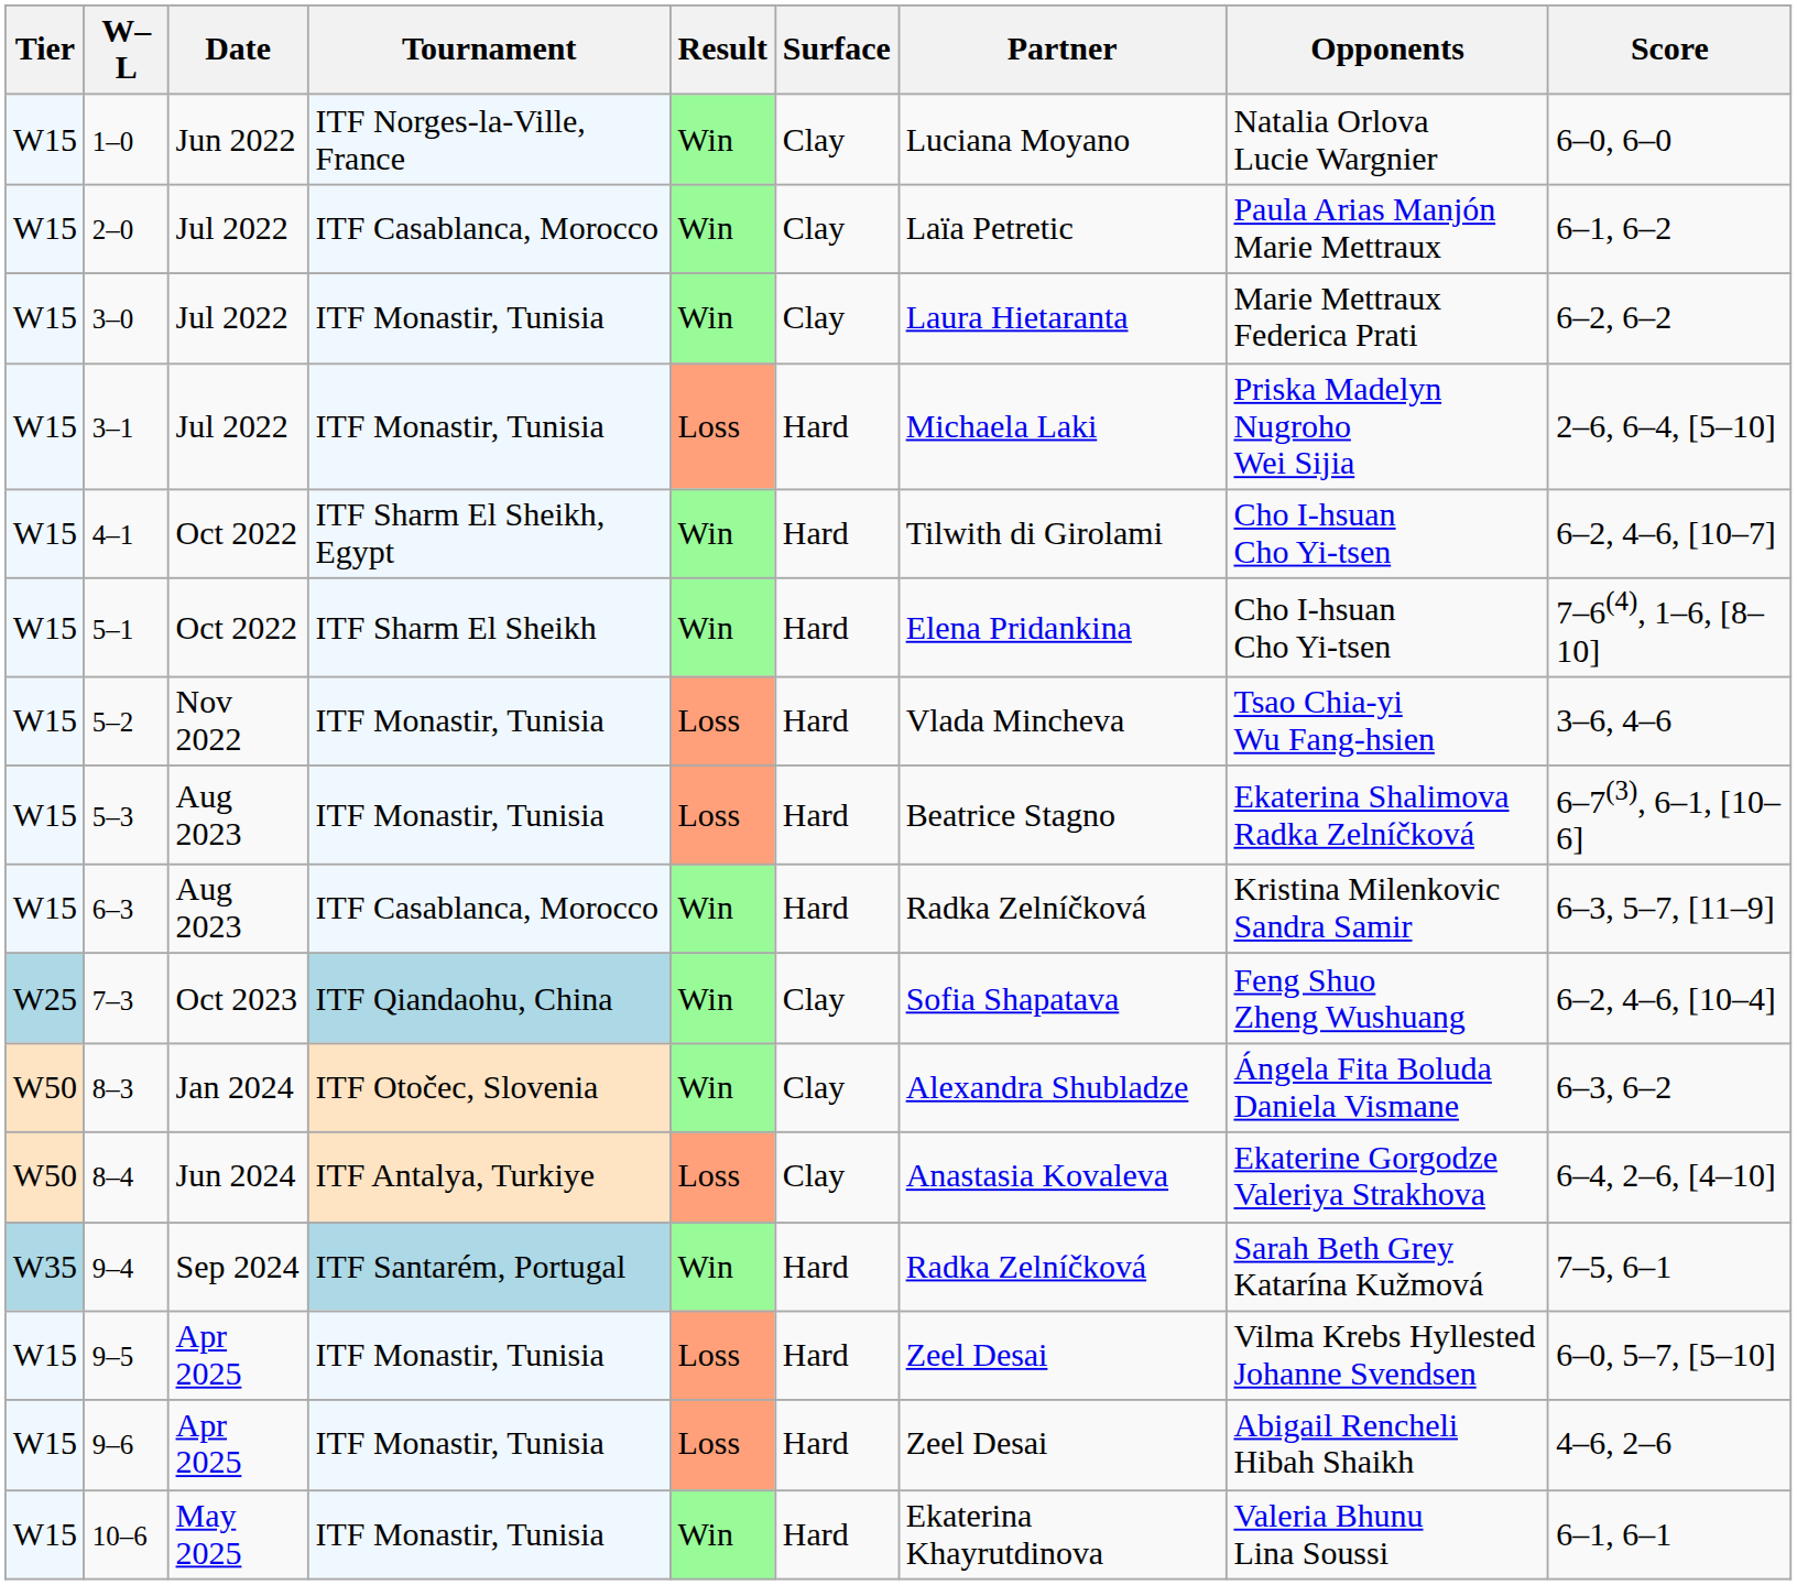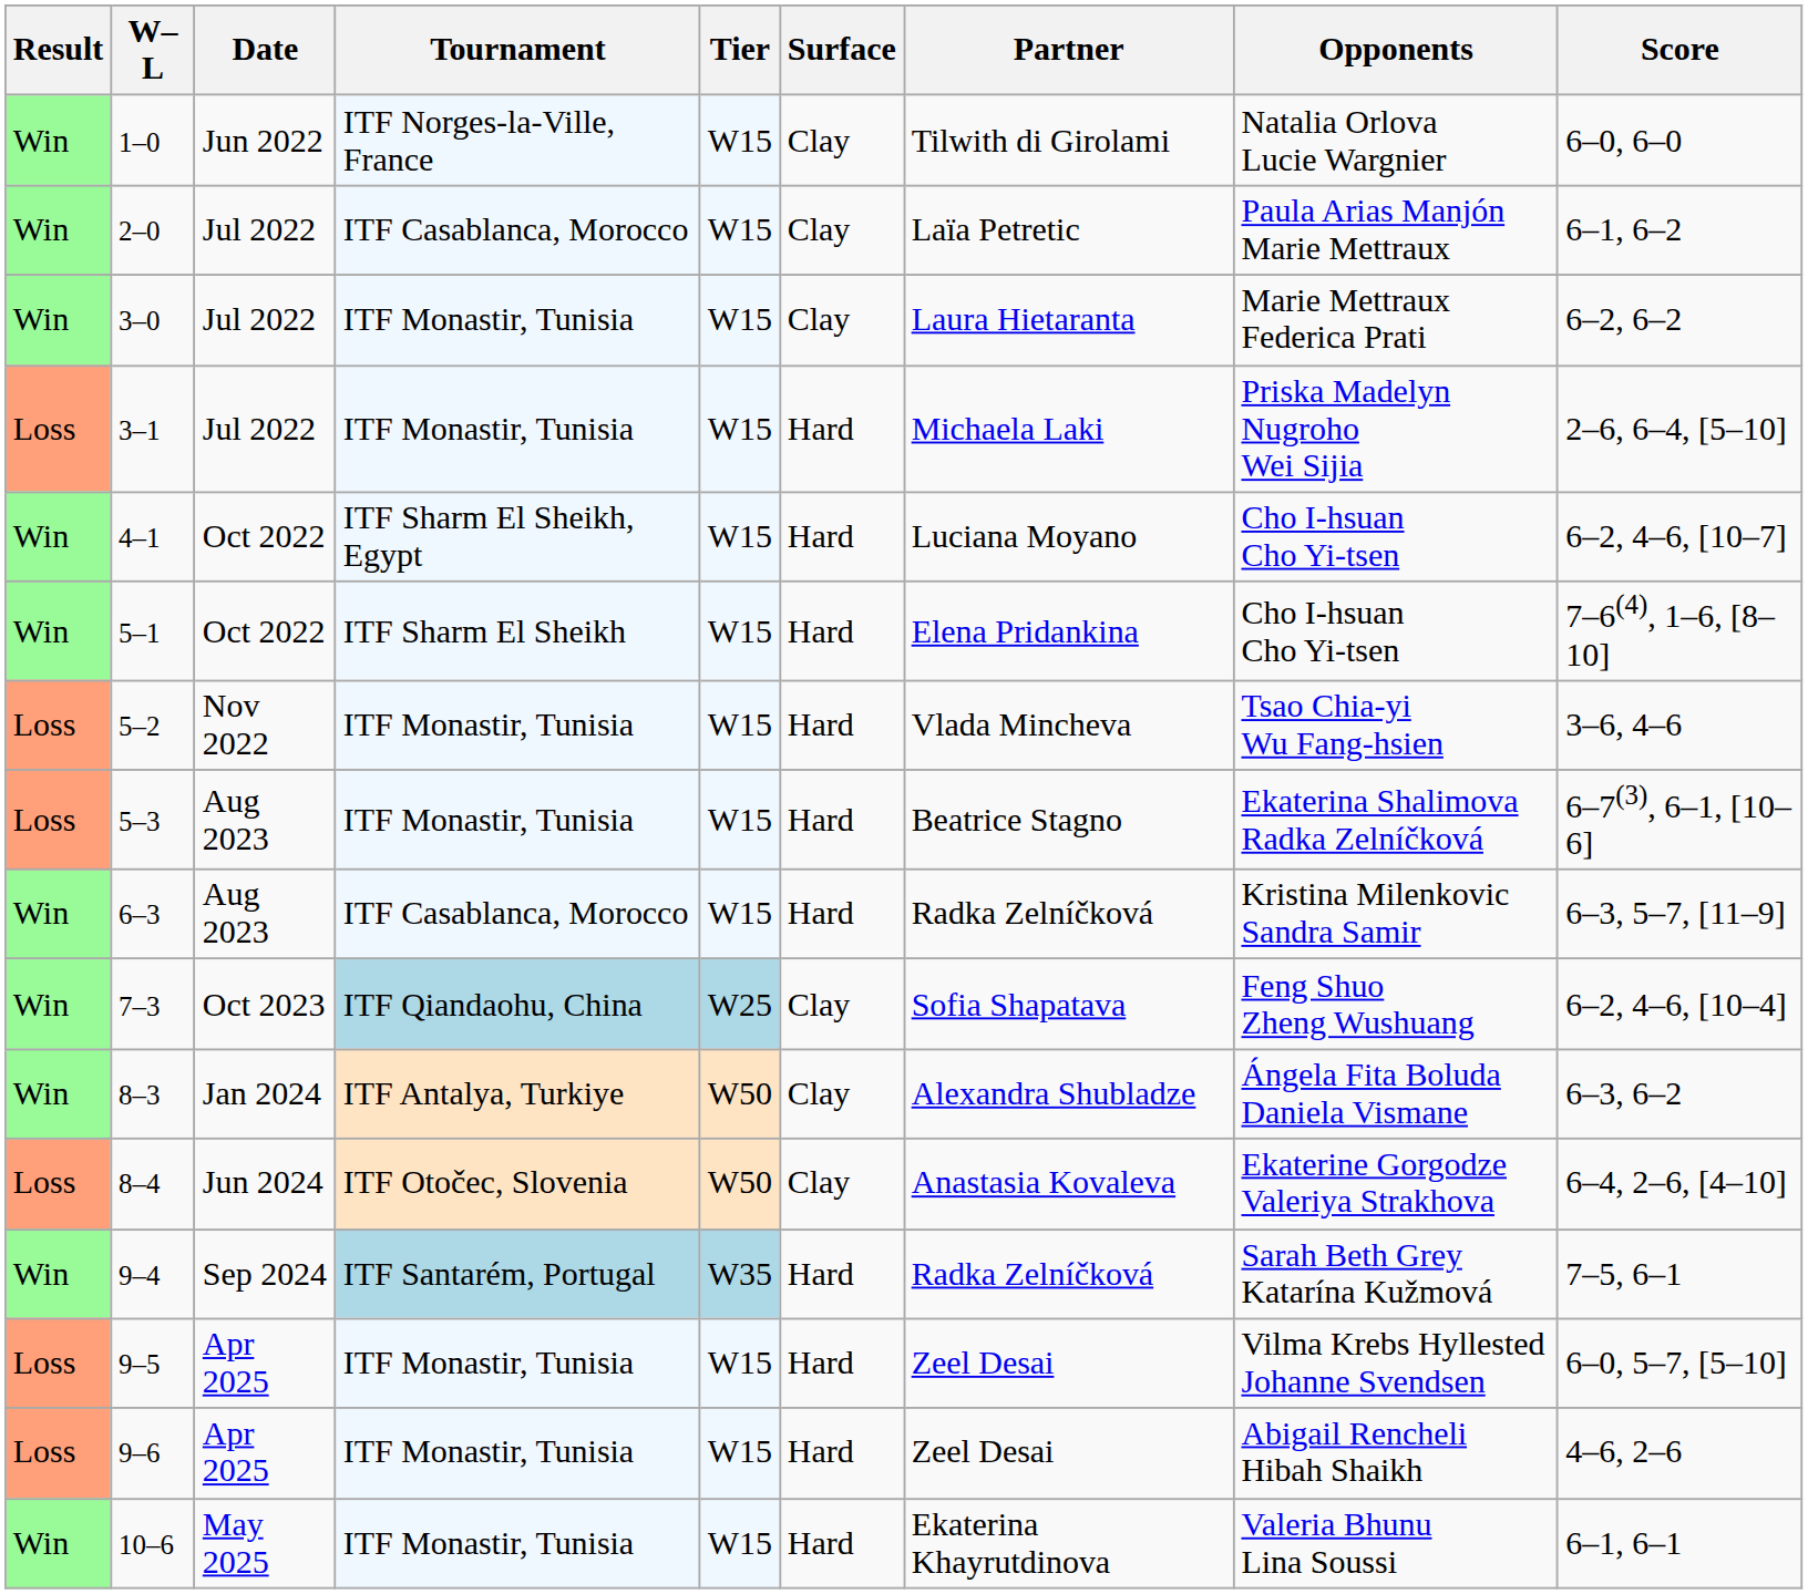 <table class="wikitable sortable">
 <tr>
-<th>Tier</th>
+<th>Result</th>
 <th class="unsortable">W–L</th>
 <th>Date</th>
 <th>Tournament</th>
-<th>Result</th>
+<th>Tier</th>
 <th>Surface</th>
 <th>Partner</th>
 <th>Opponents</th>
 <th class="unsortable">Score</th>
 </tr>
 <tr>
-<td bgcolor="f0f8ff">W15</td>
+<td bgcolor="98FB98">Win</td>
 <td><small>1–0</small></td>
 <td>Jun 2022</td>
 <td bgcolor="f0f8ff">ITF Norges-la-Ville, France</td>
-<td bgcolor="98FB98">Win</td>
+<td bgcolor="f0f8ff">W15</td>
 <td>Clay</td>
-<td> Luciana Moyano</td>
+<td> Tilwith di Girolami</td>
 <td> Natalia Orlova <br>  Lucie Wargnier</td>
 <td>6–0, 6–0</td>
 </tr>
 <tr>
-<td bgcolor="f0f8ff">W15</td>
+<td bgcolor="98FB98">Win</td>
 <td><small>2–0</small></td>
 <td>Jul 2022</td>
 <td bgcolor="f0f8ff">ITF Casablanca, Morocco</td>
-<td bgcolor="98FB98">Win</td>
+<td bgcolor="f0f8ff">W15</td>
 <td>Clay</td>
 <td> Laïa Petretic</td>
 <td> <a href='#'>Paula Arias Manjón</a> <br>  Marie Mettraux</td>
 <td>6–1, 6–2</td>
 </tr>
 <tr>
-<td bgcolor="f0f8ff">W15</td>
+<td bgcolor="98FB98">Win</td>
 <td><small>3–0</small></td>
 <td>Jul 2022</td>
 <td bgcolor="f0f8ff">ITF Monastir, Tunisia</td>
-<td bgcolor="98FB98">Win</td>
+<td bgcolor="f0f8ff">W15</td>
 <td>Clay</td>
 <td> <a href='#'>Laura Hietaranta</a></td>
 <td> Marie Mettraux <br>  Federica Prati</td>
 <td>6–2, 6–2</td>
 </tr>
 <tr>
-<td bgcolor="f0f8ff">W15</td>
+<td bgcolor="ffa07a">Loss</td>
 <td><small>3–1</small></td>
 <td>Jul 2022</td>
 <td bgcolor="f0f8ff">ITF Monastir, Tunisia</td>
-<td bgcolor="ffa07a">Loss</td>
+<td bgcolor="f0f8ff">W15</td>
 <td>Hard</td>
 <td> <a href='#'>Michaela Laki</a></td>
 <td> <a href='#'>Priska Madelyn Nugroho</a> <br>  <a href='#'>Wei Sijia</a></td>
 <td>2–6, 6–4, [5–10]</td>
 </tr>
 <tr>
-<td bgcolor="f0f8ff">W15</td>
+<td bgcolor="98FB98">Win</td>
 <td><small>4–1</small></td>
 <td>Oct 2022</td>
 <td bgcolor="f0f8ff">ITF Sharm El Sheikh, Egypt</td>
-<td bgcolor="98FB98">Win</td>
+<td bgcolor="f0f8ff">W15</td>
 <td>Hard</td>
-<td> Tilwith di Girolami</td>
+<td> Luciana Moyano</td>
 <td> <a href='#'>Cho I-hsuan</a> <br>  <a href='#'>Cho Yi-tsen</a></td>
 <td>6–2, 4–6, [10–7]</td>
 </tr>
 <tr>
-<td bgcolor="f0f8ff">W15</td>
+<td bgcolor="98FB98">Win</td>
 <td><small>5–1</small></td>
 <td>Oct 2022</td>
 <td bgcolor="f0f8ff">ITF Sharm El Sheikh</td>
-<td bgcolor="98FB98">Win</td>
+<td bgcolor="f0f8ff">W15</td>
 <td>Hard</td>
 <td> <a href='#'>Elena Pridankina</a></td>
 <td> Cho I-hsuan <br>  Cho Yi-tsen</td>
 <td>7–6<sup>(4)</sup>, 1–6, [8–10]</td>
 </tr>
 <tr>
-<td bgcolor="f0f8ff">W15</td>
+<td bgcolor="ffa07a">Loss</td>
 <td><small>5–2</small></td>
 <td>Nov 2022</td>
 <td bgcolor="f0f8ff">ITF Monastir, Tunisia</td>
-<td bgcolor="ffa07a">Loss</td>
+<td bgcolor="f0f8ff">W15</td>
 <td>Hard</td>
 <td> Vlada Mincheva</td>
 <td> <a href='#'>Tsao Chia-yi</a> <br>  <a href='#'>Wu Fang-hsien</a></td>
 <td>3–6, 4–6</td>
 </tr>
 <tr>
-<td bgcolor="f0f8ff">W15</td>
+<td bgcolor="ffa07a">Loss</td>
 <td><small>5–3</small></td>
 <td>Aug 2023</td>
 <td bgcolor="f0f8ff">ITF Monastir, Tunisia</td>
-<td bgcolor="ffa07a">Loss</td>
+<td bgcolor="f0f8ff">W15</td>
 <td>Hard</td>
 <td> Beatrice Stagno</td>
 <td> <a href='#'>Ekaterina Shalimova</a> <br>  <a href='#'>Radka Zelníčková</a></td>
 <td>6–7<sup>(3)</sup>, 6–1, [10–6]</td>
 </tr>
 <tr>
-<td bgcolor="f0f8ff">W15</td>
+<td bgcolor="98FB98">Win</td>
 <td><small>6–3</small></td>
 <td>Aug 2023</td>
 <td bgcolor="f0f8ff">ITF Casablanca, Morocco</td>
-<td bgcolor="98FB98">Win</td>
+<td bgcolor="f0f8ff">W15</td>
 <td>Hard</td>
 <td> Radka Zelníčková</td>
 <td> Kristina Milenkovic <br>  <a href='#'>Sandra Samir</a></td>
 <td>6–3, 5–7, [11–9]</td>
 </tr>
 <tr>
-<td style="background:lightblue;">W25</td>
+<td style="background:#98fb98;">Win</td>
 <td><small>7–3</small></td>
 <td>Oct 2023</td>
 <td style="background:lightblue;">ITF Qiandaohu, China</td>
-<td style="background:#98fb98;">Win</td>
+<td style="background:lightblue;">W25</td>
 <td>Clay</td>
 <td> <a href='#'>Sofia Shapatava</a></td>
 <td> <a href='#'>Feng Shuo</a> <br>  <a href='#'>Zheng Wushuang</a></td>
 <td>6–2, 4–6, [10–4]</td>
 </tr>
 <tr>
-<td style="background:#ffe4c4;">W50</td>
+<td style="background:#98fb98;">Win</td>
 <td><small>8–3</small></td>
 <td>Jan 2024</td>
-<td style="background:#ffe4c4;">ITF Otočec, Slovenia</td>
-<td style="background:#98fb98;">Win</td>
+<td style="background:#ffe4c4;">ITF Antalya, Turkiye</td>
+<td style="background:#ffe4c4;">W50</td>
 <td>Clay</td>
 <td> <a href='#'>Alexandra Shubladze</a></td>
 <td> <a href='#'>Ángela Fita Boluda</a> <br>  <a href='#'>Daniela Vismane</a></td>
 <td>6–3, 6–2</td>
 </tr>
 <tr>
-<td style="background:#ffe4c4;">W50</td>
+<td bgcolor="ffa07a">Loss</td>
 <td><small>8–4</small></td>
 <td>Jun 2024</td>
-<td style="background:#ffe4c4;">ITF Antalya, Turkiye</td>
-<td bgcolor="ffa07a">Loss</td>
+<td style="background:#ffe4c4;">ITF Otočec, Slovenia</td>
+<td style="background:#ffe4c4;">W50</td>
 <td>Clay</td>
 <td> <a href='#'>Anastasia Kovaleva</a></td>
 <td> <a href='#'>Ekaterine Gorgodze</a> <br>  <a href='#'>Valeriya Strakhova</a></td>
 <td>6–4, 2–6, [4–10]</td>
 </tr>
 <tr>
-<td style="background:lightblue;">W35</td>
+<td style="background:#98fb98;">Win</td>
 <td><small>9–4</small></td>
 <td>Sep 2024</td>
 <td style="background:lightblue;">ITF Santarém, Portugal</td>
-<td style="background:#98fb98;">Win</td>
+<td style="background:lightblue;">W35</td>
 <td>Hard</td>
 <td> <a href='#'>Radka Zelníčková</a></td>
 <td> <a href='#'>Sarah Beth Grey</a> <br>  Katarína Kužmová</td>
 <td>7–5, 6–1</td>
 </tr>
 <tr>
-<td style="background:#f0f8ff;">W15</td>
+<td style=background:#ffa07a;>Loss</td>
 <td><small>9–5</small></td>
 <td><a href='#'>Apr 2025</a></td>
 <td style="background:#f0f8ff;">ITF Monastir, Tunisia</td>
-<td style=background:#ffa07a;>Loss</td>
+<td style="background:#f0f8ff;">W15</td>
 <td>Hard</td>
 <td> <a href='#'>Zeel Desai</a></td>
 <td> Vilma Krebs Hyllested <br>  <a href='#'>Johanne Svendsen</a></td>
 <td>6–0, 5–7, [5–10]</td>
 </tr>
 <tr>
-<td style="background:#f0f8ff;">W15</td>
+<td style=background:#ffa07a;>Loss</td>
 <td><small>9–6</small></td>
 <td><a href='#'>Apr 2025</a></td>
 <td style="background:#f0f8ff;">ITF Monastir, Tunisia</td>
-<td style=background:#ffa07a;>Loss</td>
+<td style="background:#f0f8ff;">W15</td>
 <td>Hard</td>
 <td> Zeel Desai</td>
 <td> <a href='#'>Abigail Rencheli</a> <br>  Hibah Shaikh</td>
 <td>4–6, 2–6</td>
 </tr>
 <tr>
-<td style="background:#f0f8ff;">W15</td>
+<td style="background:#98fb98;">Win</td>
 <td><small>10–6</small></td>
 <td><a href='#'>May 2025</a></td>
 <td style="background:#f0f8ff;">ITF Monastir, Tunisia</td>
-<td style="background:#98fb98;">Win</td>
+<td style="background:#f0f8ff;">W15</td>
 <td>Hard</td>
 <td> Ekaterina Khayrutdinova</td>
 <td> <a href='#'>Valeria Bhunu</a> <br>  Lina Soussi</td>
 <td>6–1, 6–1</td>
 </tr>
 </table>
